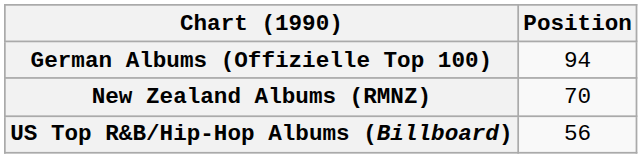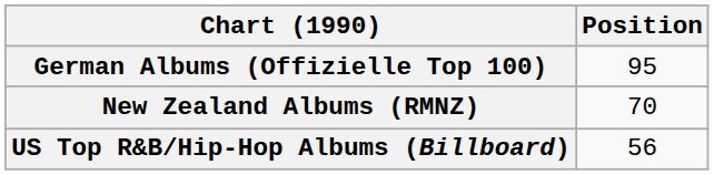 <table class="wikitable sortable plainrowheaders" style="text-align:center">
 <tr>
 <th scope="col">Chart (1990)</th>
 <th scope="col">Position</th>
 </tr>
 <tr>
 <th scope="row">German Albums (Offizielle Top 100)</th>
-<td>94</td>
+<td>95</td>
 </tr>
 <tr>
 <th scope="row">New Zealand Albums (RMNZ)</th>
 <td>70</td>
 </tr>
 <tr>
 <th scope="row">US Top R&B/Hip-Hop Albums (<em>Billboard</em>)</th>
 <td>56</td>
 </tr>
 </table>
